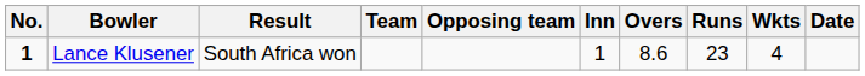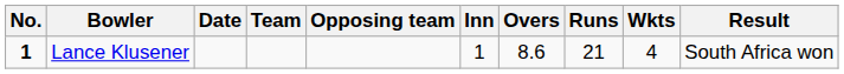 <table class="wikitable">
 <tr align=center>
 <th>No.</th>
 <th>Bowler</th>
-<th>Result</th>
+<th>Date</th>
 <th>Team</th>
 <th>Opposing team</th>
 <th>Inn</th>
 <th>Overs</th>
 <th>Runs</th>
 <th>Wkts</th>
-<th>Date</th>
+<th>Result</th>
 </tr>
 <tr align="center">
 <td scope="row"><strong>1</strong></td>
 <td><a href='#'>Lance Klusener</a></td>
-<td>South Africa won</td>
+<td></td>
 <td></td>
 <td></td>
 <td>1</td>
 <td>8.6</td>
-<td>23</td>
+<td>21</td>
 <td>4</td>
-<td></td>
+<td>South Africa won</td>
 </tr>
 </table>
